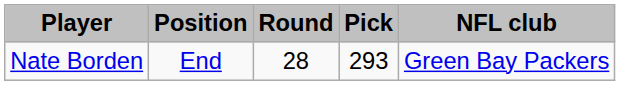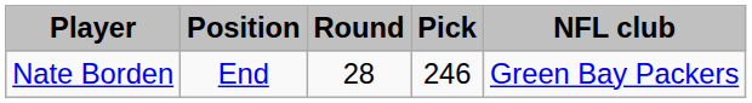 <table class="wikitable" style="text-align:center;">
 <tr style="background:#C0C0C0;">
 <td><strong>Player</strong></td>
 <td><strong>Position</strong></td>
 <td><strong>Round</strong></td>
 <td><strong>Pick</strong></td>
 <td><strong>NFL club</strong></td>
 </tr>
 <tr align="center" bgcolor="">
 <td><a href='#'>Nate Borden</a></td>
 <td><a href='#'>End</a></td>
 <td>28</td>
-<td>293</td>
+<td>246</td>
 <td><a href='#'>Green Bay Packers</a></td>
 </tr>
 </table>
